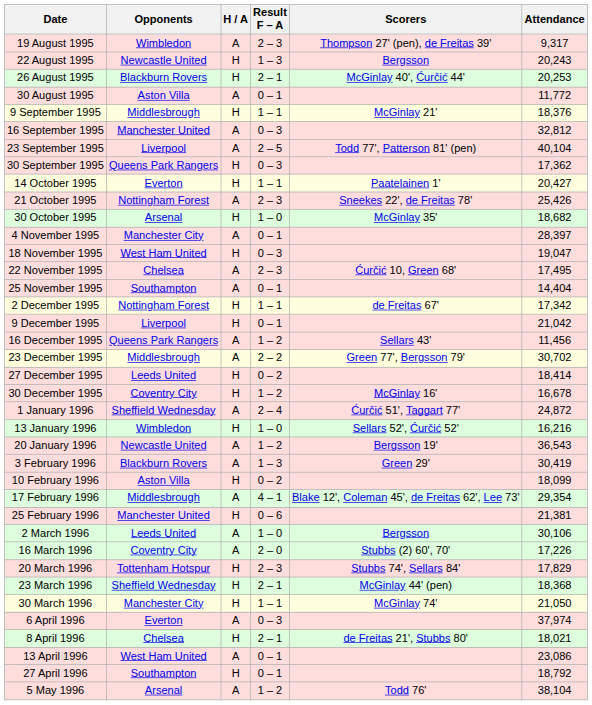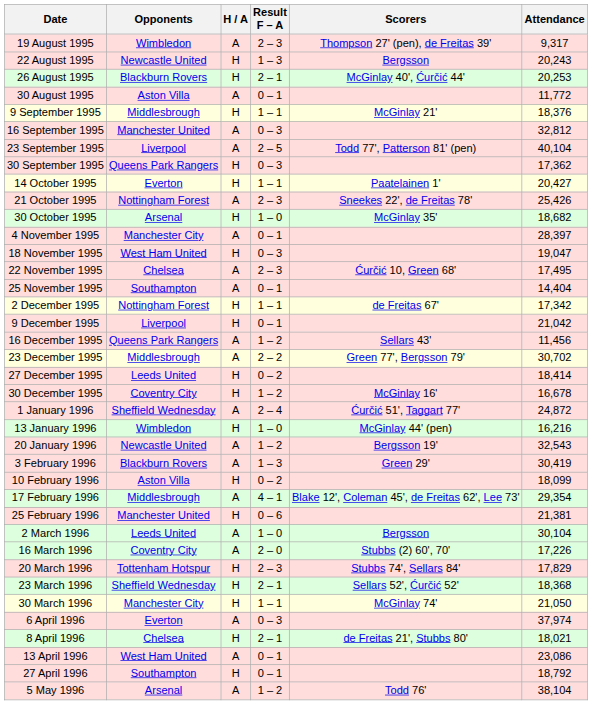 <table class="wikitable" style="text-align:center">
 <tr>
 <th>Date</th>
 <th>Opponents</th>
 <th>H / A</th>
 <th>Result<br>F – A</th>
 <th>Scorers</th>
 <th>Attendance</th>
 </tr>
 <tr bgcolor="#ffdddd">
 <td>19 August 1995</td>
 <td><a href='#'>Wimbledon</a></td>
 <td>A</td>
 <td>2 – 3</td>
 <td><a href='#'>Thompson</a> 27' (pen), <a href='#'>de Freitas</a> 39'</td>
 <td>9,317</td>
 </tr>
 <tr bgcolor="#ffdddd">
 <td>22 August 1995</td>
 <td><a href='#'>Newcastle United</a></td>
 <td>H</td>
 <td>1 – 3</td>
 <td><a href='#'>Bergsson</a></td>
 <td>20,243</td>
 </tr>
 <tr bgcolor="#ddffdd">
 <td>26 August 1995</td>
 <td><a href='#'>Blackburn Rovers</a></td>
 <td>H</td>
 <td>2 – 1</td>
 <td><a href='#'>McGinlay</a> 40', <a href='#'>Ćurčić</a> 44'</td>
 <td>20,253</td>
 </tr>
 <tr bgcolor="#ffdddd">
 <td>30 August 1995</td>
 <td><a href='#'>Aston Villa</a></td>
 <td>A</td>
 <td>0 – 1</td>
 <td></td>
 <td>11,772</td>
 </tr>
 <tr bgcolor="#ffffdd">
 <td>9 September 1995</td>
 <td><a href='#'>Middlesbrough</a></td>
 <td>H</td>
 <td>1 – 1</td>
 <td><a href='#'>McGinlay</a> 21'</td>
 <td>18,376</td>
 </tr>
 <tr bgcolor="#ffdddd">
 <td>16 September 1995</td>
 <td><a href='#'>Manchester United</a></td>
 <td>A</td>
 <td>0 – 3</td>
 <td></td>
 <td>32,812</td>
 </tr>
 <tr bgcolor="#ffdddd">
 <td>23 September 1995</td>
 <td><a href='#'>Liverpool</a></td>
 <td>A</td>
 <td>2 – 5</td>
 <td><a href='#'>Todd</a> 77', <a href='#'>Patterson</a> 81' (pen)</td>
 <td>40,104</td>
 </tr>
 <tr bgcolor="#ffdddd">
 <td>30 September 1995</td>
 <td><a href='#'>Queens Park Rangers</a></td>
 <td>H</td>
 <td>0 – 3</td>
 <td></td>
 <td>17,362</td>
 </tr>
 <tr bgcolor="#ffffdd">
 <td>14 October 1995</td>
 <td><a href='#'>Everton</a></td>
 <td>H</td>
 <td>1 – 1</td>
 <td><a href='#'>Paatelainen</a> 1'</td>
 <td>20,427</td>
 </tr>
 <tr bgcolor="#ffdddd">
 <td>21 October 1995</td>
 <td><a href='#'>Nottingham Forest</a></td>
 <td>A</td>
 <td>2 – 3</td>
 <td><a href='#'>Sneekes</a> 22', <a href='#'>de Freitas</a> 78'</td>
 <td>25,426</td>
 </tr>
 <tr bgcolor="#ddffdd">
 <td>30 October 1995</td>
 <td><a href='#'>Arsenal</a></td>
 <td>H</td>
 <td>1 – 0</td>
 <td><a href='#'>McGinlay</a> 35'</td>
 <td>18,682</td>
 </tr>
 <tr bgcolor="#ffdddd">
 <td>4 November 1995</td>
 <td><a href='#'>Manchester City</a></td>
 <td>A</td>
 <td>0 – 1</td>
 <td></td>
 <td>28,397</td>
 </tr>
 <tr bgcolor="#ffdddd">
 <td>18 November 1995</td>
 <td><a href='#'>West Ham United</a></td>
 <td>H</td>
 <td>0 – 3</td>
 <td></td>
 <td>19,047</td>
 </tr>
 <tr bgcolor="#ffdddd">
 <td>22 November 1995</td>
 <td><a href='#'>Chelsea</a></td>
 <td>A</td>
 <td>2 – 3</td>
 <td><a href='#'>Ćurčić</a> 10, <a href='#'>Green</a> 68'</td>
 <td>17,495</td>
 </tr>
 <tr bgcolor="#ffdddd">
 <td>25 November 1995</td>
 <td><a href='#'>Southampton</a></td>
 <td>A</td>
 <td>0 – 1</td>
 <td></td>
 <td>14,404</td>
 </tr>
 <tr bgcolor="#ffffdd">
 <td>2 December 1995</td>
 <td><a href='#'>Nottingham Forest</a></td>
 <td>H</td>
 <td>1 – 1</td>
 <td><a href='#'>de Freitas</a> 67'</td>
 <td>17,342</td>
 </tr>
 <tr bgcolor="#ffdddd">
 <td>9 December 1995</td>
 <td><a href='#'>Liverpool</a></td>
 <td>H</td>
 <td>0 – 1</td>
 <td></td>
 <td>21,042</td>
 </tr>
 <tr bgcolor="#ffdddd">
 <td>16 December 1995</td>
 <td><a href='#'>Queens Park Rangers</a></td>
 <td>A</td>
 <td>1 – 2</td>
 <td><a href='#'>Sellars</a> 43'</td>
 <td>11,456</td>
 </tr>
 <tr bgcolor="#ffffdd">
 <td>23 December 1995</td>
 <td><a href='#'>Middlesbrough</a></td>
 <td>A</td>
 <td>2 – 2</td>
 <td><a href='#'>Green</a> 77', <a href='#'>Bergsson</a> 79'</td>
 <td>30,702</td>
 </tr>
 <tr bgcolor="#ffdddd">
 <td>27 December 1995</td>
 <td><a href='#'>Leeds United</a></td>
 <td>H</td>
 <td>0 – 2</td>
 <td></td>
 <td>18,414</td>
 </tr>
 <tr bgcolor="#ffdddd">
 <td>30 December 1995</td>
 <td><a href='#'>Coventry City</a></td>
 <td>H</td>
 <td>1 – 2</td>
 <td><a href='#'>McGinlay</a> 16'</td>
 <td>16,678</td>
 </tr>
 <tr bgcolor="#ffdddd">
 <td>1 January 1996</td>
 <td><a href='#'>Sheffield Wednesday</a></td>
 <td>A</td>
 <td>2 – 4</td>
 <td><a href='#'>Ćurčić</a> 51', <a href='#'>Taggart</a> 77'</td>
 <td>24,872</td>
 </tr>
 <tr bgcolor="#ddffdd">
 <td>13 January 1996</td>
 <td><a href='#'>Wimbledon</a></td>
 <td>H</td>
 <td>1 – 0</td>
-<td><a href='#'>Sellars</a> 52', <a href='#'>Ćurčić</a> 52'</td>
+<td><a href='#'>McGinlay</a> 44' (pen)</td>
 <td>16,216</td>
 </tr>
 <tr bgcolor="#ffdddd">
 <td>20 January 1996</td>
 <td><a href='#'>Newcastle United</a></td>
 <td>A</td>
 <td>1 – 2</td>
 <td><a href='#'>Bergsson</a> 19'</td>
-<td>36,543</td>
+<td>32,543</td>
 </tr>
 <tr bgcolor="#ffdddd">
 <td>3 February 1996</td>
 <td><a href='#'>Blackburn Rovers</a></td>
 <td>A</td>
 <td>1 – 3</td>
 <td><a href='#'>Green</a> 29'</td>
 <td>30,419</td>
 </tr>
 <tr bgcolor="#ffdddd">
 <td>10 February 1996</td>
 <td><a href='#'>Aston Villa</a></td>
 <td>H</td>
 <td>0 – 2</td>
 <td></td>
 <td>18,099</td>
 </tr>
 <tr bgcolor="#ddffdd">
 <td>17 February 1996</td>
 <td><a href='#'>Middlesbrough</a></td>
 <td>A</td>
 <td>4 – 1</td>
 <td><a href='#'>Blake</a> 12', <a href='#'>Coleman</a> 45', <a href='#'>de Freitas</a> 62', <a href='#'>Lee</a> 73'</td>
 <td>29,354</td>
 </tr>
 <tr bgcolor="#ffdddd">
 <td>25 February 1996</td>
 <td><a href='#'>Manchester United</a></td>
 <td>H</td>
 <td>0 – 6</td>
 <td></td>
 <td>21,381</td>
 </tr>
 <tr bgcolor="#ddffdd">
 <td>2 March 1996</td>
 <td><a href='#'>Leeds United</a></td>
 <td>A</td>
 <td>1 – 0</td>
 <td><a href='#'>Bergsson</a></td>
-<td>30,106</td>
+<td>30,104</td>
 </tr>
 <tr bgcolor="#ddffdd">
 <td>16 March 1996</td>
 <td><a href='#'>Coventry City</a></td>
 <td>A</td>
 <td>2 – 0</td>
 <td><a href='#'>Stubbs</a> (2) 60', 70'</td>
 <td>17,226</td>
 </tr>
 <tr bgcolor="#ffdddd">
 <td>20 March 1996</td>
 <td><a href='#'>Tottenham Hotspur</a></td>
 <td>H</td>
 <td>2 – 3</td>
 <td><a href='#'>Stubbs</a>  74', <a href='#'>Sellars</a> 84'</td>
 <td>17,829</td>
 </tr>
 <tr bgcolor="#ddffdd">
 <td>23 March 1996</td>
 <td><a href='#'>Sheffield Wednesday</a></td>
 <td>H</td>
 <td>2 – 1</td>
-<td><a href='#'>McGinlay</a> 44' (pen)</td>
+<td><a href='#'>Sellars</a> 52', <a href='#'>Ćurčić</a> 52'</td>
 <td>18,368</td>
 </tr>
 <tr bgcolor="#ffffdd">
 <td>30 March 1996</td>
 <td><a href='#'>Manchester City</a></td>
 <td>H</td>
 <td>1 – 1</td>
 <td><a href='#'>McGinlay</a> 74'</td>
 <td>21,050</td>
 </tr>
 <tr bgcolor="#ffdddd">
 <td>6 April 1996</td>
 <td><a href='#'>Everton</a></td>
 <td>A</td>
 <td>0 – 3</td>
 <td></td>
 <td>37,974</td>
 </tr>
 <tr bgcolor="#ddffdd">
 <td>8 April 1996</td>
 <td><a href='#'>Chelsea</a></td>
 <td>H</td>
 <td>2 – 1</td>
 <td><a href='#'>de Freitas</a> 21', <a href='#'>Stubbs</a> 80'</td>
 <td>18,021</td>
 </tr>
 <tr bgcolor="#ffdddd">
 <td>13 April 1996</td>
 <td><a href='#'>West Ham United</a></td>
 <td>A</td>
 <td>0 – 1</td>
 <td></td>
 <td>23,086</td>
 </tr>
 <tr bgcolor="#ffdddd">
 <td>27 April 1996</td>
 <td><a href='#'>Southampton</a></td>
 <td>H</td>
 <td>0 – 1</td>
 <td></td>
 <td>18,792</td>
 </tr>
 <tr bgcolor="#ffdddd">
 <td>5 May 1996</td>
 <td><a href='#'>Arsenal</a></td>
 <td>A</td>
 <td>1 – 2</td>
 <td><a href='#'>Todd</a> 76'</td>
 <td>38,104</td>
 </tr>
 </table>
